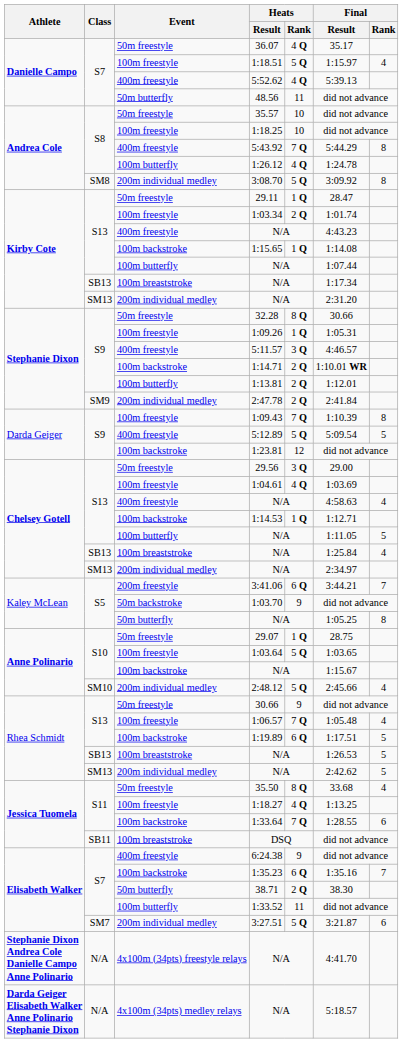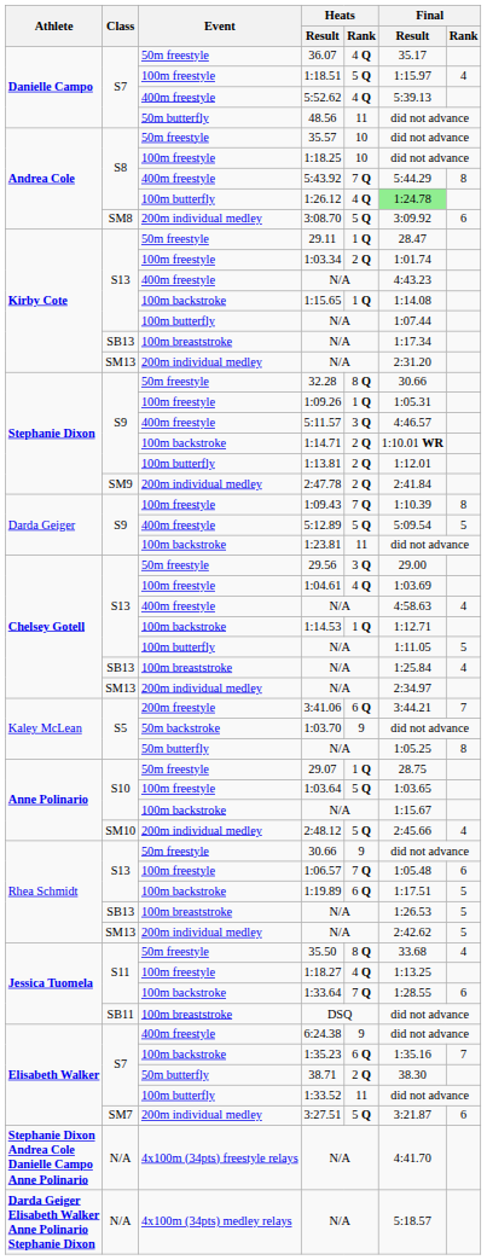 <table class=wikitable style="font-size:90%">
 <tr>
 <th rowspan="2">Athlete</th>
 <th rowspan="2">Class</th>
 <th rowspan="2">Event</th>
 <th colspan="2">Heats</th>
 <th colspan="2">Final</th>
 </tr>
 <tr>
 <th>Result</th>
 <th>Rank</th>
 <th>Result</th>
 <th>Rank</th>
 </tr>
 <tr>
 <td rowspan="4"><strong><a href='#'>Danielle Campo</a></strong></td>
 <td rowspan="4" style="text-align:center;">S7</td>
 <td><a href='#'>50m freestyle</a></td>
 <td style="text-align:center;">36.07</td>
 <td style="text-align:center;">4 <strong>Q</strong></td>
 <td style="text-align:center;">35.17</td>
 <td style="text-align:center;"></td>
 </tr>
 <tr>
 <td><a href='#'>100m freestyle</a></td>
 <td style="text-align:center;">1:18.51</td>
 <td style="text-align:center;">5 <strong>Q</strong></td>
 <td style="text-align:center;">1:15.97</td>
 <td style="text-align:center;">4</td>
 </tr>
 <tr>
 <td><a href='#'>400m freestyle</a></td>
 <td style="text-align:center;">5:52.62</td>
 <td style="text-align:center;">4 <strong>Q</strong></td>
 <td style="text-align:center;">5:39.13</td>
 <td style="text-align:center;"></td>
 </tr>
 <tr>
 <td><a href='#'>50m butterfly</a></td>
 <td style="text-align:center;">48.56</td>
 <td style="text-align:center;">11</td>
 <td style="text-align:center;" colspan="2">did not advance</td>
 </tr>
 <tr>
 <td rowspan="5"><strong><a href='#'>Andrea Cole</a></strong></td>
 <td rowspan="4" style="text-align:center;">S8</td>
 <td><a href='#'>50m freestyle</a></td>
 <td style="text-align:center;">35.57</td>
 <td style="text-align:center;">10</td>
 <td style="text-align:center;" colspan="2">did not advance</td>
 </tr>
 <tr>
 <td><a href='#'>100m freestyle</a></td>
 <td style="text-align:center;">1:18.25</td>
 <td style="text-align:center;">10</td>
 <td style="text-align:center;" colspan="2">did not advance</td>
 </tr>
 <tr>
 <td><a href='#'>400m freestyle</a></td>
 <td style="text-align:center;">5:43.92</td>
 <td style="text-align:center;">7 <strong>Q</strong></td>
 <td style="text-align:center;">5:44.29</td>
 <td style="text-align:center;">8</td>
 </tr>
 <tr>
 <td><a href='#'>100m butterfly</a></td>
 <td style="text-align:center;">1:26.12</td>
 <td style="text-align:center;">4 <strong>Q</strong></td>
-<td style="text-align:center;">1:24.78</td>
+<td style="background: lightgreen; text-align:center;">1:24.78</td>
 <td style="text-align:center;"></td>
 </tr>
 <tr>
 <td style="text-align:center;">SM8</td>
 <td><a href='#'>200m individual medley</a></td>
 <td style="text-align:center;">3:08.70</td>
 <td style="text-align:center;">5 <strong>Q</strong></td>
 <td style="text-align:center;">3:09.92</td>
-<td style="text-align:center;">8</td>
+<td style="text-align:center;">6</td>
 </tr>
 <tr>
 <td rowspan="7"><strong><a href='#'>Kirby Cote</a></strong></td>
 <td rowspan="5" style="text-align:center;">S13</td>
 <td><a href='#'>50m freestyle</a></td>
 <td style="text-align:center;">29.11</td>
 <td style="text-align:center;">1 <strong>Q</strong></td>
 <td style="text-align:center;">28.47</td>
 <td style="text-align:center;"></td>
 </tr>
 <tr>
 <td><a href='#'>100m freestyle</a></td>
 <td style="text-align:center;">1:03.34</td>
 <td style="text-align:center;">2 <strong>Q</strong></td>
 <td style="text-align:center;">1:01.74</td>
 <td style="text-align:center;"></td>
 </tr>
 <tr>
 <td><a href='#'>400m freestyle</a></td>
 <td style="text-align:center;" colspan="2">N/A</td>
 <td style="text-align:center;">4:43.23</td>
 <td style="text-align:center;"></td>
 </tr>
 <tr>
 <td><a href='#'>100m backstroke</a></td>
 <td style="text-align:center;">1:15.65</td>
 <td style="text-align:center;">1 <strong>Q</strong></td>
 <td style="text-align:center;">1:14.08</td>
 <td style="text-align:center;"></td>
 </tr>
 <tr>
 <td><a href='#'>100m butterfly</a></td>
 <td style="text-align:center;" colspan="2">N/A</td>
 <td style="text-align:center;">1:07.44</td>
 <td style="text-align:center;"></td>
 </tr>
 <tr>
 <td style="text-align:center;">SB13</td>
 <td><a href='#'>100m breaststroke</a></td>
 <td style="text-align:center;" colspan="2">N/A</td>
 <td style="text-align:center;">1:17.34</td>
 <td style="text-align:center;"></td>
 </tr>
 <tr>
 <td style="text-align:center;">SM13</td>
 <td><a href='#'>200m individual medley</a></td>
 <td style="text-align:center;" colspan="2">N/A</td>
 <td style="text-align:center;">2:31.20</td>
 <td style="text-align:center;"></td>
 </tr>
 <tr>
 <td rowspan="6"><strong><a href='#'>Stephanie Dixon</a></strong></td>
 <td rowspan="5" style="text-align:center;">S9</td>
 <td><a href='#'>50m freestyle</a></td>
 <td style="text-align:center;">32.28</td>
 <td style="text-align:center;">8 <strong>Q</strong></td>
 <td style="text-align:center;">30.66</td>
 <td style="text-align:center;"></td>
 </tr>
 <tr>
 <td><a href='#'>100m freestyle</a></td>
 <td style="text-align:center;">1:09.26</td>
 <td style="text-align:center;">1 <strong>Q</strong></td>
 <td style="text-align:center;">1:05.31</td>
 <td style="text-align:center;"></td>
 </tr>
 <tr>
 <td><a href='#'>400m freestyle</a></td>
 <td style="text-align:center;">5:11.57</td>
 <td style="text-align:center;">3 <strong>Q</strong></td>
 <td style="text-align:center;">4:46.57</td>
 <td style="text-align:center;"></td>
 </tr>
 <tr>
 <td><a href='#'>100m backstroke</a></td>
 <td style="text-align:center;">1:14.71</td>
 <td style="text-align:center;">2 <strong>Q</strong></td>
 <td style="text-align:center;">1:10.01 <strong>WR</strong></td>
 <td style="text-align:center;"></td>
 </tr>
 <tr>
 <td><a href='#'>100m butterfly</a></td>
 <td style="text-align:center;">1:13.81</td>
 <td style="text-align:center;">2 <strong>Q</strong></td>
 <td style="text-align:center;">1:12.01</td>
 <td style="text-align:center;"></td>
 </tr>
 <tr>
 <td style="text-align:center;">SM9</td>
 <td><a href='#'>200m individual medley</a></td>
 <td style="text-align:center;">2:47.78</td>
 <td style="text-align:center;">2 <strong>Q</strong></td>
 <td style="text-align:center;">2:41.84</td>
 <td style="text-align:center;"></td>
 </tr>
 <tr>
 <td rowspan="3"><a href='#'>Darda Geiger</a></td>
 <td rowspan="3" style="text-align:center;">S9</td>
 <td><a href='#'>100m freestyle</a></td>
 <td style="text-align:center;">1:09.43</td>
 <td style="text-align:center;">7 <strong>Q</strong></td>
 <td style="text-align:center;">1:10.39</td>
 <td style="text-align:center;">8</td>
 </tr>
 <tr>
 <td><a href='#'>400m freestyle</a></td>
 <td style="text-align:center;">5:12.89</td>
 <td style="text-align:center;">5 <strong>Q</strong></td>
 <td style="text-align:center;">5:09.54</td>
 <td style="text-align:center;">5</td>
 </tr>
 <tr>
 <td><a href='#'>100m backstroke</a></td>
 <td style="text-align:center;">1:23.81</td>
-<td style="text-align:center;">12</td>
+<td style="text-align:center;">11</td>
 <td style="text-align:center;" colspan="2">did not advance</td>
 </tr>
 <tr>
 <td rowspan="7"><strong><a href='#'>Chelsey Gotell</a></strong></td>
 <td rowspan="5" style="text-align:center;">S13</td>
 <td><a href='#'>50m freestyle</a></td>
 <td style="text-align:center;">29.56</td>
 <td style="text-align:center;">3 <strong>Q</strong></td>
 <td style="text-align:center;">29.00</td>
 <td style="text-align:center;"></td>
 </tr>
 <tr>
 <td><a href='#'>100m freestyle</a></td>
 <td style="text-align:center;">1:04.61</td>
 <td style="text-align:center;">4 <strong>Q</strong></td>
 <td style="text-align:center;">1:03.69</td>
 <td style="text-align:center;"></td>
 </tr>
 <tr>
 <td><a href='#'>400m freestyle</a></td>
 <td style="text-align:center;" colspan="2">N/A</td>
 <td style="text-align:center;">4:58.63</td>
 <td style="text-align:center;">4</td>
 </tr>
 <tr>
 <td><a href='#'>100m backstroke</a></td>
 <td style="text-align:center;">1:14.53</td>
 <td style="text-align:center;">1 <strong>Q</strong></td>
 <td style="text-align:center;">1:12.71</td>
 <td style="text-align:center;"></td>
 </tr>
 <tr>
 <td><a href='#'>100m butterfly</a></td>
 <td style="text-align:center;" colspan="2">N/A</td>
 <td style="text-align:center;">1:11.05</td>
 <td style="text-align:center;">5</td>
 </tr>
 <tr>
 <td style="text-align:center;">SB13</td>
 <td><a href='#'>100m breaststroke</a></td>
 <td style="text-align:center;" colspan="2">N/A</td>
 <td style="text-align:center;">1:25.84</td>
 <td style="text-align:center;">4</td>
 </tr>
 <tr>
 <td style="text-align:center;">SM13</td>
 <td><a href='#'>200m individual medley</a></td>
 <td style="text-align:center;" colspan="2">N/A</td>
 <td style="text-align:center;">2:34.97</td>
 <td style="text-align:center;"></td>
 </tr>
 <tr>
 <td rowspan="3"><a href='#'>Kaley McLean</a></td>
 <td rowspan="3" style="text-align:center;">S5</td>
 <td><a href='#'>200m freestyle</a></td>
 <td style="text-align:center;">3:41.06</td>
 <td style="text-align:center;">6 <strong>Q</strong></td>
 <td style="text-align:center;">3:44.21</td>
 <td style="text-align:center;">7</td>
 </tr>
 <tr>
 <td><a href='#'>50m backstroke</a></td>
 <td style="text-align:center;">1:03.70</td>
 <td style="text-align:center;">9</td>
 <td style="text-align:center;" colspan="2">did not advance</td>
 </tr>
 <tr>
 <td><a href='#'>50m butterfly</a></td>
 <td style="text-align:center;" colspan="2">N/A</td>
 <td style="text-align:center;">1:05.25</td>
 <td style="text-align:center;">8</td>
 </tr>
 <tr>
 <td rowspan="4"><strong><a href='#'>Anne Polinario</a></strong></td>
 <td rowspan="3" style="text-align:center;">S10</td>
 <td><a href='#'>50m freestyle</a></td>
 <td style="text-align:center;">29.07</td>
 <td style="text-align:center;">1 <strong>Q</strong></td>
 <td style="text-align:center;">28.75</td>
 <td style="text-align:center;"></td>
 </tr>
 <tr>
 <td><a href='#'>100m freestyle</a></td>
 <td style="text-align:center;">1:03.64</td>
 <td style="text-align:center;">5 <strong>Q</strong></td>
 <td style="text-align:center;">1:03.65</td>
 <td style="text-align:center;"></td>
 </tr>
 <tr>
 <td><a href='#'>100m backstroke</a></td>
 <td style="text-align:center;" colspan="2">N/A</td>
 <td style="text-align:center;">1:15.67</td>
 <td style="text-align:center;"></td>
 </tr>
 <tr>
 <td style="text-align:center;">SM10</td>
 <td><a href='#'>200m individual medley</a></td>
 <td style="text-align:center;">2:48.12</td>
 <td style="text-align:center;">5 <strong>Q</strong></td>
 <td style="text-align:center;">2:45.66</td>
 <td style="text-align:center;">4</td>
 </tr>
 <tr>
 <td rowspan="5"><a href='#'>Rhea Schmidt</a></td>
 <td rowspan="3" style="text-align:center;">S13</td>
 <td><a href='#'>50m freestyle</a></td>
 <td style="text-align:center;">30.66</td>
 <td style="text-align:center;">9</td>
 <td style="text-align:center;" colspan="2">did not advance</td>
 </tr>
 <tr>
 <td><a href='#'>100m freestyle</a></td>
 <td style="text-align:center;">1:06.57</td>
 <td style="text-align:center;">7 <strong>Q</strong></td>
 <td style="text-align:center;">1:05.48</td>
-<td style="text-align:center;">4</td>
+<td style="text-align:center;">6</td>
 </tr>
 <tr>
 <td><a href='#'>100m backstroke</a></td>
 <td style="text-align:center;">1:19.89</td>
 <td style="text-align:center;">6 <strong>Q</strong></td>
 <td style="text-align:center;">1:17.51</td>
 <td style="text-align:center;">5</td>
 </tr>
 <tr>
 <td style="text-align:center;">SB13</td>
 <td><a href='#'>100m breaststroke</a></td>
 <td style="text-align:center;" colspan="2">N/A</td>
 <td style="text-align:center;">1:26.53</td>
 <td style="text-align:center;">5</td>
 </tr>
 <tr>
 <td style="text-align:center;">SM13</td>
 <td><a href='#'>200m individual medley</a></td>
 <td style="text-align:center;" colspan="2">N/A</td>
 <td style="text-align:center;">2:42.62</td>
 <td style="text-align:center;">5</td>
 </tr>
 <tr>
 <td rowspan="4"><strong><a href='#'>Jessica Tuomela</a></strong></td>
 <td rowspan="3" style="text-align:center;">S11</td>
 <td><a href='#'>50m freestyle</a></td>
 <td style="text-align:center;">35.50</td>
 <td style="text-align:center;">8 <strong>Q</strong></td>
 <td style="text-align:center;">33.68</td>
 <td style="text-align:center;">4</td>
 </tr>
 <tr>
 <td><a href='#'>100m freestyle</a></td>
 <td style="text-align:center;">1:18.27</td>
 <td style="text-align:center;">4 <strong>Q</strong></td>
 <td style="text-align:center;">1:13.25</td>
 <td style="text-align:center;"></td>
 </tr>
 <tr>
 <td><a href='#'>100m backstroke</a></td>
 <td style="text-align:center;">1:33.64</td>
 <td style="text-align:center;">7 <strong>Q</strong></td>
 <td style="text-align:center;">1:28.55</td>
 <td style="text-align:center;">6</td>
 </tr>
 <tr>
 <td style="text-align:center;">SB11</td>
 <td><a href='#'>100m breaststroke</a></td>
 <td style="text-align:center;" colspan="2">DSQ</td>
 <td style="text-align:center;" colspan="2">did not advance</td>
 </tr>
 <tr>
 <td rowspan="5"><strong><a href='#'>Elisabeth Walker</a></strong></td>
 <td rowspan="4" style="text-align:center;">S7</td>
 <td><a href='#'>400m freestyle</a></td>
 <td style="text-align:center;">6:24.38</td>
 <td style="text-align:center;">9</td>
 <td style="text-align:center;" colspan="2">did not advance</td>
 </tr>
 <tr>
 <td><a href='#'>100m backstroke</a></td>
 <td style="text-align:center;">1:35.23</td>
 <td style="text-align:center;">6 <strong>Q</strong></td>
 <td style="text-align:center;">1:35.16</td>
 <td style="text-align:center;">7</td>
 </tr>
 <tr>
 <td><a href='#'>50m butterfly</a></td>
 <td style="text-align:center;">38.71</td>
 <td style="text-align:center;">2 <strong>Q</strong></td>
 <td style="text-align:center;">38.30</td>
 <td style="text-align:center;"></td>
 </tr>
 <tr>
 <td><a href='#'>100m butterfly</a></td>
 <td style="text-align:center;">1:33.52</td>
 <td style="text-align:center;">11</td>
 <td style="text-align:center;" colspan="2">did not advance</td>
 </tr>
 <tr>
 <td style="text-align:center;">SM7</td>
 <td><a href='#'>200m individual medley</a></td>
 <td style="text-align:center;">3:27.51</td>
 <td style="text-align:center;">5 <strong>Q</strong></td>
 <td style="text-align:center;">3:21.87</td>
 <td style="text-align:center;">6</td>
 </tr>
 <tr>
 <td><strong><a href='#'>Stephanie Dixon</a></strong><br> <strong><a href='#'>Andrea Cole</a></strong><br> <strong><a href='#'>Danielle Campo</a></strong><br> <strong><a href='#'>Anne Polinario</a></strong></td>
 <td style="text-align:center;">N/A</td>
 <td><a href='#'>4x100m (34pts) freestyle relays</a></td>
 <td style="text-align:center;" colspan="2">N/A</td>
 <td style="text-align:center;">4:41.70</td>
 <td style="text-align:center;"></td>
 </tr>
 <tr>
 <td><strong><a href='#'>Darda Geiger</a></strong><br> <strong><a href='#'>Elisabeth Walker</a></strong><br> <strong><a href='#'>Anne Polinario</a></strong><br> <strong><a href='#'>Stephanie Dixon</a></strong></td>
 <td style="text-align:center;">N/A</td>
 <td><a href='#'>4x100m (34pts) medley relays</a></td>
 <td style="text-align:center;" colspan="2">N/A</td>
 <td style="text-align:center;">5:18.57</td>
 <td style="text-align:center;"></td>
 </tr>
 </table>
